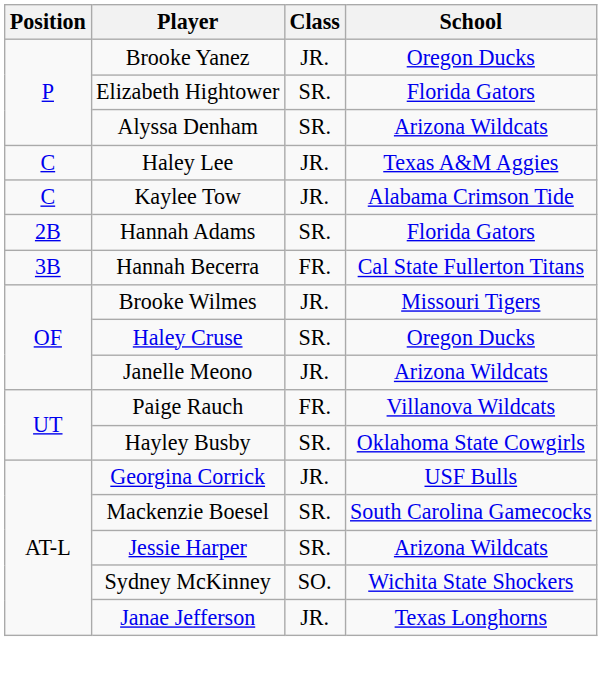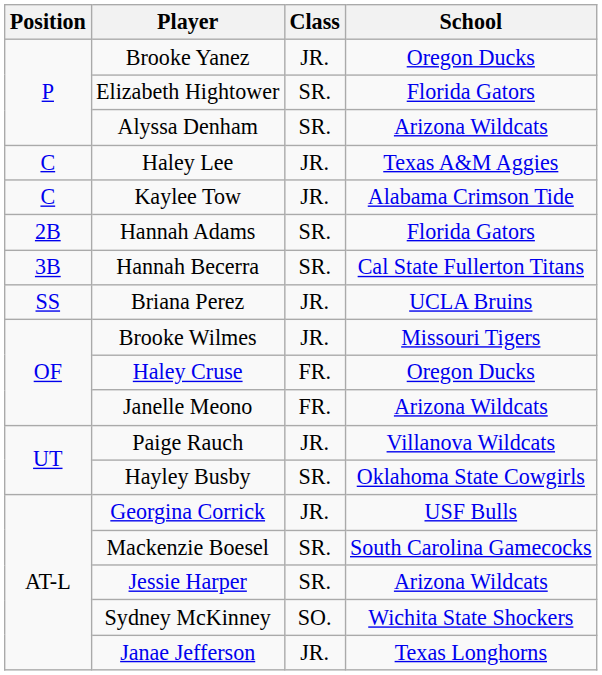 <table class="wikitable">
 <tr>
 <th>Position</th>
 <th>Player</th>
 <th>Class</th>
 <th>School</th>
 </tr>
 <tr align=center>
 <td rowspan=3><a href='#'>P</a></td>
 <td>Brooke Yanez</td>
 <td>JR.</td>
 <td><a href='#'>Oregon Ducks</a></td>
 </tr>
 <tr align=center>
 <td>Elizabeth Hightower</td>
 <td>SR.</td>
 <td><a href='#'>Florida Gators</a></td>
 </tr>
 <tr align=center>
 <td>Alyssa Denham</td>
 <td>SR.</td>
 <td><a href='#'>Arizona Wildcats</a></td>
 </tr>
 <tr align=center>
 <td rowspan=1><a href='#'>C</a></td>
 <td>Haley Lee</td>
 <td>JR.</td>
 <td><a href='#'>Texas A&M Aggies</a></td>
 </tr>
 <tr align=center>
 <td rowspan=1><a href='#'>C</a></td>
 <td>Kaylee Tow</td>
 <td>JR.</td>
 <td><a href='#'>Alabama Crimson Tide</a></td>
 </tr>
 <tr align=center>
 <td rowspan=1><a href='#'>2B</a></td>
 <td>Hannah Adams</td>
 <td>SR.</td>
 <td><a href='#'>Florida Gators</a></td>
 </tr>
 <tr align=center>
 <td rowspan=1><a href='#'>3B</a></td>
 <td>Hannah Becerra</td>
-<td>FR.</td>
+<td>SR.</td>
 <td><a href='#'>Cal State Fullerton Titans</a></td>
+</tr>
+<tr align=center>
+<td rowspan=1><a href='#'>SS</a></td>
+<td>Briana Perez</td>
+<td>JR.</td>
+<td><a href='#'>UCLA Bruins</a></td>
 </tr>
 <tr align=center>
 <td rowspan=3><a href='#'>OF</a></td>
 <td>Brooke Wilmes</td>
 <td>JR.</td>
 <td><a href='#'>Missouri Tigers</a></td>
 </tr>
 <tr align=center>
 <td><a href='#'>Haley Cruse</a></td>
-<td>SR.</td>
+<td>FR.</td>
 <td><a href='#'>Oregon Ducks</a></td>
 </tr>
 <tr align=center>
 <td>Janelle Meono</td>
-<td>JR.</td>
+<td>FR.</td>
 <td><a href='#'>Arizona Wildcats</a></td>
 </tr>
 <tr align=center>
 <td rowspan=2><a href='#'>UT</a></td>
 <td>Paige Rauch</td>
-<td>FR.</td>
+<td>JR.</td>
 <td><a href='#'>Villanova Wildcats</a></td>
 </tr>
 <tr align=center>
 <td>Hayley Busby</td>
 <td>SR.</td>
 <td><a href='#'>Oklahoma State Cowgirls</a></td>
 </tr>
 <tr align=center>
 <td rowspan=5>AT-L</td>
 <td><a href='#'>Georgina Corrick</a></td>
 <td>JR.</td>
 <td><a href='#'>USF Bulls</a></td>
 </tr>
 <tr align=center>
 <td>Mackenzie Boesel</td>
 <td>SR.</td>
 <td><a href='#'>South Carolina Gamecocks</a></td>
 </tr>
 <tr align=center>
 <td><a href='#'>Jessie Harper</a></td>
 <td>SR.</td>
 <td><a href='#'>Arizona Wildcats</a></td>
 </tr>
 <tr align=center>
 <td>Sydney McKinney</td>
 <td>SO.</td>
 <td><a href='#'>Wichita State Shockers</a></td>
 </tr>
 <tr align=center>
 <td><a href='#'>Janae Jefferson</a></td>
 <td>JR.</td>
 <td><a href='#'>Texas Longhorns</a></td>
 </tr>
 </table>
